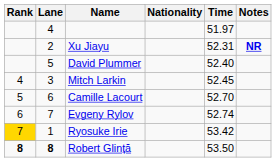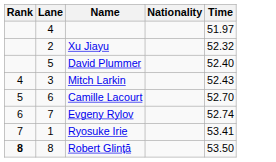 <table class="wikitable sortable" style="text-align:center">
 <tr>
 <th>Rank</th>
 <th>Lane</th>
 <th>Name</th>
 <th>Nationality</th>
 <th>Time</th>
-<th>Notes</th>
 </tr>
 <tr>
 <td></td>
 <td>4</td>
 <td align=left></td>
 <td align=left></td>
 <td>51.97</td>
-<td></td>
 </tr>
 <tr>
 <td></td>
 <td>2</td>
 <td align=left><a href='#'>Xu Jiayu</a></td>
 <td align=left></td>
-<td>52.31</td>
-<td><strong><a href='#'>NR</a></strong></td>
+<td>52.32</td>
 </tr>
 <tr>
 <td></td>
 <td>5</td>
 <td align=left><a href='#'>David Plummer</a></td>
 <td align=left></td>
 <td>52.40</td>
-<td></td>
 </tr>
 <tr>
 <td>4</td>
 <td>3</td>
 <td align=left><a href='#'>Mitch Larkin</a></td>
 <td align=left></td>
-<td>52.45</td>
-<td></td>
+<td>52.43</td>
 </tr>
 <tr>
 <td>5</td>
 <td>6</td>
 <td align=left><a href='#'>Camille Lacourt</a></td>
 <td align=left></td>
 <td>52.70</td>
-<td></td>
 </tr>
 <tr>
 <td>6</td>
 <td>7</td>
 <td align=left><a href='#'>Evgeny Rylov</a></td>
 <td align=left></td>
 <td>52.74</td>
-<td></td>
 </tr>
 <tr>
-<td style="background: gold;">7</td>
+<td>7</td>
 <td>1</td>
 <td align=left><a href='#'>Ryosuke Irie</a></td>
 <td align=left></td>
-<td>53.42</td>
-<td></td>
+<td>53.41</td>
 </tr>
 <tr>
 <td><strong>8</strong></td>
-<td><strong>8</strong></td>
+<td>8</td>
 <td align=left><a href='#'>Robert Glință</a></td>
 <td align=left></td>
 <td>53.50</td>
-<td></td>
 </tr>
 </table>
